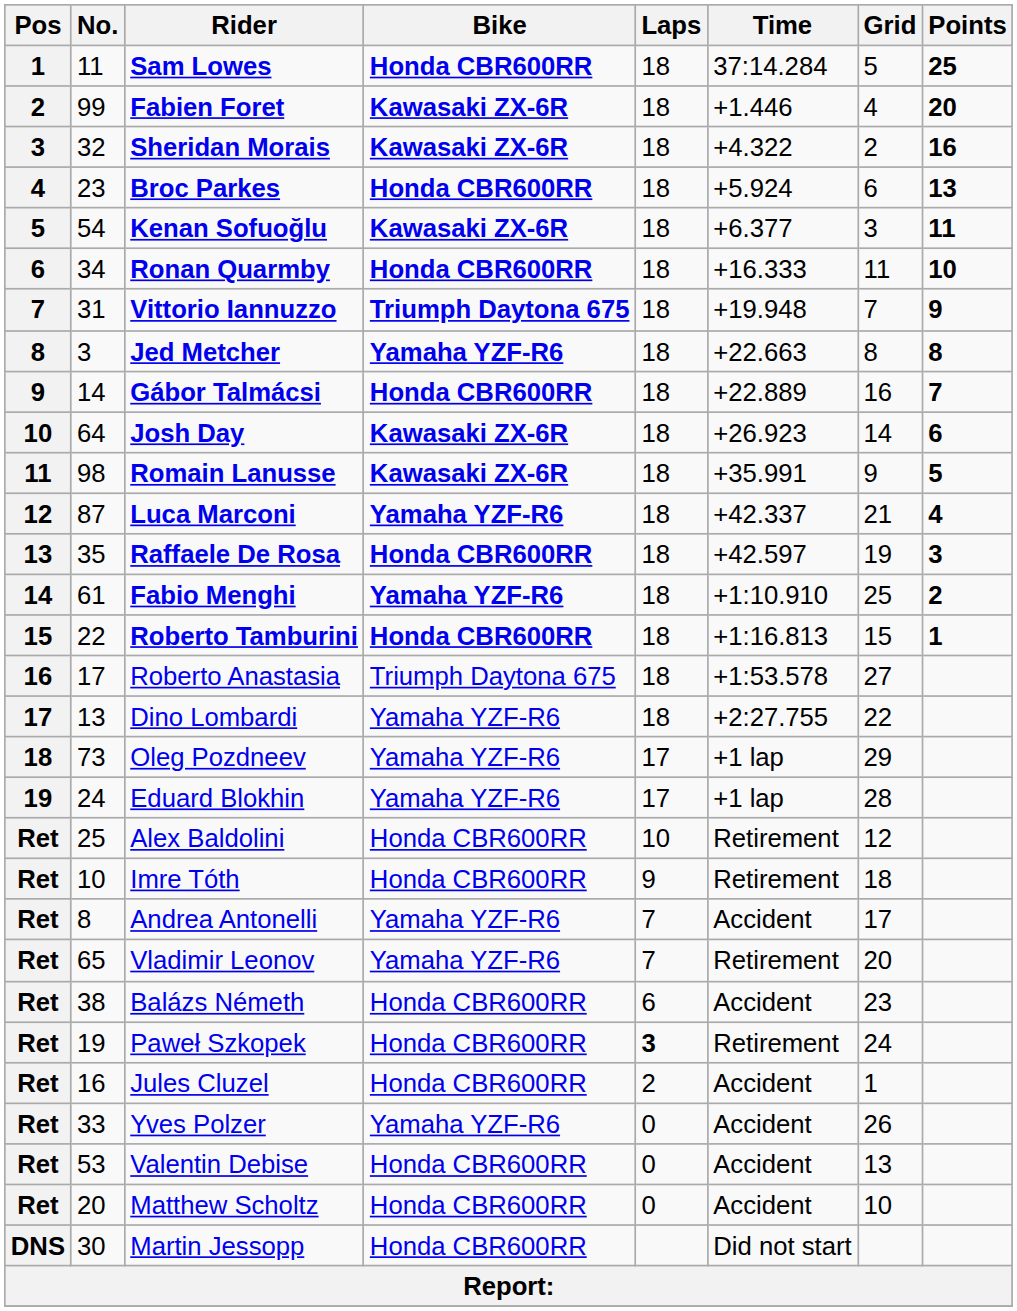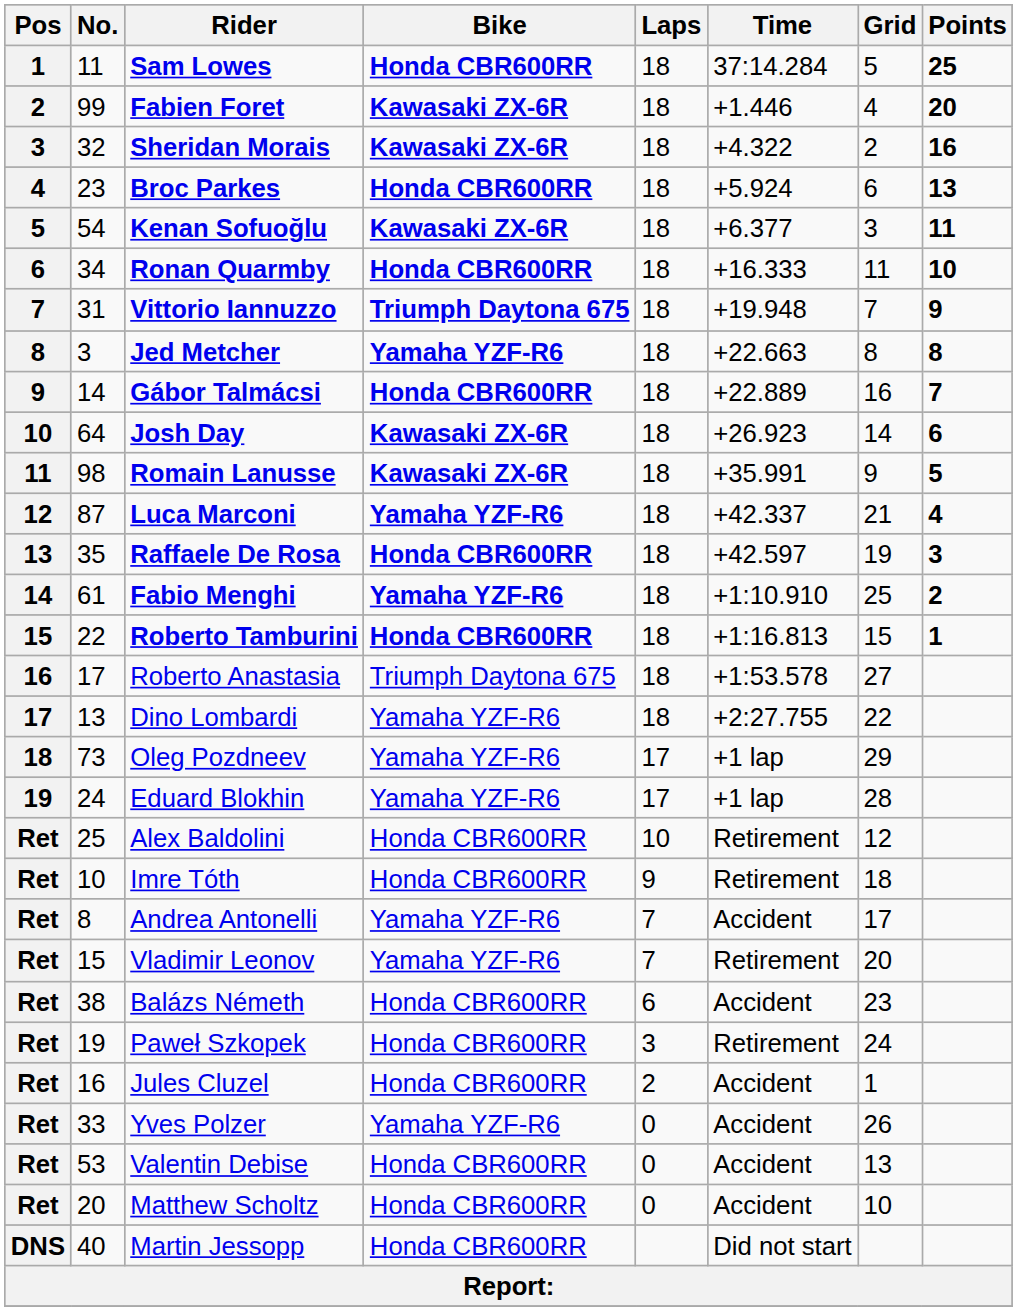 <table class="wikitable" style="font-size: 95%;">
 <tr>
 <th>Pos</th>
 <th>No.</th>
 <th>Rider</th>
 <th>Bike</th>
 <th>Laps</th>
 <th>Time</th>
 <th>Grid</th>
 <th>Points</th>
 </tr>
 <tr>
 <th>1</th>
 <td>11</td>
 <td> <strong><a href='#'>Sam Lowes</a></strong></td>
 <td><strong><a href='#'>Honda CBR600RR</a></strong></td>
 <td>18</td>
 <td>37:14.284</td>
 <td>5</td>
 <td><strong>25</strong></td>
 </tr>
 <tr>
 <th>2</th>
 <td>99</td>
 <td> <strong><a href='#'>Fabien Foret</a></strong></td>
 <td><strong><a href='#'>Kawasaki ZX-6R</a></strong></td>
 <td>18</td>
 <td>+1.446</td>
 <td>4</td>
 <td><strong>20</strong></td>
 </tr>
 <tr>
 <th>3</th>
 <td>32</td>
 <td> <strong><a href='#'>Sheridan Morais</a></strong></td>
 <td><strong><a href='#'>Kawasaki ZX-6R</a></strong></td>
 <td>18</td>
 <td>+4.322</td>
 <td>2</td>
 <td><strong>16</strong></td>
 </tr>
 <tr>
 <th>4</th>
 <td>23</td>
 <td> <strong><a href='#'>Broc Parkes</a></strong></td>
 <td><strong><a href='#'>Honda CBR600RR</a></strong></td>
 <td>18</td>
 <td>+5.924</td>
 <td>6</td>
 <td><strong>13</strong></td>
 </tr>
 <tr>
 <th>5</th>
 <td>54</td>
 <td> <strong><a href='#'>Kenan Sofuoğlu</a></strong></td>
 <td><strong><a href='#'>Kawasaki ZX-6R</a></strong></td>
 <td>18</td>
 <td>+6.377</td>
 <td>3</td>
 <td><strong>11</strong></td>
 </tr>
 <tr>
 <th>6</th>
 <td>34</td>
 <td> <strong><a href='#'>Ronan Quarmby</a></strong></td>
 <td><strong><a href='#'>Honda CBR600RR</a></strong></td>
 <td>18</td>
 <td>+16.333</td>
 <td>11</td>
 <td><strong>10</strong></td>
 </tr>
 <tr>
 <th>7</th>
 <td>31</td>
 <td> <strong><a href='#'>Vittorio Iannuzzo</a></strong></td>
 <td><strong><a href='#'>Triumph Daytona 675</a></strong></td>
 <td>18</td>
 <td>+19.948</td>
 <td>7</td>
 <td><strong>9</strong></td>
 </tr>
 <tr>
 <th>8</th>
 <td>3</td>
 <td> <strong><a href='#'>Jed Metcher</a></strong></td>
 <td><strong><a href='#'>Yamaha YZF-R6</a></strong></td>
 <td>18</td>
 <td>+22.663</td>
 <td>8</td>
 <td><strong>8</strong></td>
 </tr>
 <tr>
 <th>9</th>
 <td>14</td>
 <td> <strong><a href='#'>Gábor Talmácsi</a></strong></td>
 <td><strong><a href='#'>Honda CBR600RR</a></strong></td>
 <td>18</td>
 <td>+22.889</td>
 <td>16</td>
 <td><strong>7</strong></td>
 </tr>
 <tr>
 <th>10</th>
 <td>64</td>
 <td> <strong><a href='#'>Josh Day</a></strong></td>
 <td><strong><a href='#'>Kawasaki ZX-6R</a></strong></td>
 <td>18</td>
 <td>+26.923</td>
 <td>14</td>
 <td><strong>6</strong></td>
 </tr>
 <tr>
 <th>11</th>
 <td>98</td>
 <td> <strong><a href='#'>Romain Lanusse</a></strong></td>
 <td><strong><a href='#'>Kawasaki ZX-6R</a></strong></td>
 <td>18</td>
 <td>+35.991</td>
 <td>9</td>
 <td><strong>5</strong></td>
 </tr>
 <tr>
 <th>12</th>
 <td>87</td>
 <td> <strong><a href='#'>Luca Marconi</a></strong></td>
 <td><strong><a href='#'>Yamaha YZF-R6</a></strong></td>
 <td>18</td>
 <td>+42.337</td>
 <td>21</td>
 <td><strong>4</strong></td>
 </tr>
 <tr>
 <th>13</th>
 <td>35</td>
 <td> <strong><a href='#'>Raffaele De Rosa</a></strong></td>
 <td><strong><a href='#'>Honda CBR600RR</a></strong></td>
 <td>18</td>
 <td>+42.597</td>
 <td>19</td>
 <td><strong>3</strong></td>
 </tr>
 <tr>
 <th>14</th>
 <td>61</td>
 <td> <strong><a href='#'>Fabio Menghi</a></strong></td>
 <td><strong><a href='#'>Yamaha YZF-R6</a></strong></td>
 <td>18</td>
 <td>+1:10.910</td>
 <td>25</td>
 <td><strong>2</strong></td>
 </tr>
 <tr>
 <th>15</th>
 <td>22</td>
 <td> <strong><a href='#'>Roberto Tamburini</a></strong></td>
 <td><strong><a href='#'>Honda CBR600RR</a></strong></td>
 <td>18</td>
 <td>+1:16.813</td>
 <td>15</td>
 <td><strong>1</strong></td>
 </tr>
 <tr>
 <th>16</th>
 <td>17</td>
 <td> <a href='#'>Roberto Anastasia</a></td>
 <td><a href='#'>Triumph Daytona 675</a></td>
 <td>18</td>
 <td>+1:53.578</td>
 <td>27</td>
 <td></td>
 </tr>
 <tr>
 <th>17</th>
 <td>13</td>
 <td> <a href='#'>Dino Lombardi</a></td>
 <td><a href='#'>Yamaha YZF-R6</a></td>
 <td>18</td>
 <td>+2:27.755</td>
 <td>22</td>
 <td></td>
 </tr>
 <tr>
 <th>18</th>
 <td>73</td>
 <td> <a href='#'>Oleg Pozdneev</a></td>
 <td><a href='#'>Yamaha YZF-R6</a></td>
 <td>17</td>
 <td>+1 lap</td>
 <td>29</td>
 <td></td>
 </tr>
 <tr>
 <th>19</th>
 <td>24</td>
 <td> <a href='#'>Eduard Blokhin</a></td>
 <td><a href='#'>Yamaha YZF-R6</a></td>
 <td>17</td>
 <td>+1 lap</td>
 <td>28</td>
 <td></td>
 </tr>
 <tr>
 <th>Ret</th>
 <td>25</td>
 <td> <a href='#'>Alex Baldolini</a></td>
 <td><a href='#'>Honda CBR600RR</a></td>
 <td>10</td>
 <td>Retirement</td>
 <td>12</td>
 <td></td>
 </tr>
 <tr>
 <th>Ret</th>
 <td>10</td>
 <td> <a href='#'>Imre Tóth</a></td>
 <td><a href='#'>Honda CBR600RR</a></td>
 <td>9</td>
 <td>Retirement</td>
 <td>18</td>
 <td></td>
 </tr>
 <tr>
 <th>Ret</th>
 <td>8</td>
 <td> <a href='#'>Andrea Antonelli</a></td>
 <td><a href='#'>Yamaha YZF-R6</a></td>
 <td>7</td>
 <td>Accident</td>
 <td>17</td>
 <td></td>
 </tr>
 <tr>
 <th>Ret</th>
-<td>65</td>
+<td>15</td>
 <td> <a href='#'>Vladimir Leonov</a></td>
 <td><a href='#'>Yamaha YZF-R6</a></td>
 <td>7</td>
 <td>Retirement</td>
 <td>20</td>
 <td></td>
 </tr>
 <tr>
 <th>Ret</th>
 <td>38</td>
 <td> <a href='#'>Balázs Németh</a></td>
 <td><a href='#'>Honda CBR600RR</a></td>
 <td>6</td>
 <td>Accident</td>
 <td>23</td>
 <td></td>
 </tr>
 <tr>
 <th>Ret</th>
 <td>19</td>
 <td> <a href='#'>Paweł Szkopek</a></td>
 <td><a href='#'>Honda CBR600RR</a></td>
-<td><strong>3</strong></td>
+<td>3</td>
 <td>Retirement</td>
 <td>24</td>
 <td></td>
 </tr>
 <tr>
 <th>Ret</th>
 <td>16</td>
 <td> <a href='#'>Jules Cluzel</a></td>
 <td><a href='#'>Honda CBR600RR</a></td>
 <td>2</td>
 <td>Accident</td>
 <td>1</td>
 <td></td>
 </tr>
 <tr>
 <th>Ret</th>
 <td>33</td>
 <td> <a href='#'>Yves Polzer</a></td>
 <td><a href='#'>Yamaha YZF-R6</a></td>
 <td>0</td>
 <td>Accident</td>
 <td>26</td>
 <td></td>
 </tr>
 <tr>
 <th>Ret</th>
 <td>53</td>
 <td> <a href='#'>Valentin Debise</a></td>
 <td><a href='#'>Honda CBR600RR</a></td>
 <td>0</td>
 <td>Accident</td>
 <td>13</td>
 <td></td>
 </tr>
 <tr>
 <th>Ret</th>
 <td>20</td>
 <td> <a href='#'>Matthew Scholtz</a></td>
 <td><a href='#'>Honda CBR600RR</a></td>
 <td>0</td>
 <td>Accident</td>
 <td>10</td>
 <td></td>
 </tr>
 <tr>
 <th>DNS</th>
-<td>30</td>
+<td>40</td>
 <td> <a href='#'>Martin Jessopp</a></td>
 <td><a href='#'>Honda CBR600RR</a></td>
 <td></td>
 <td>Did not start</td>
 <td></td>
 <td></td>
 </tr>
 <tr>
 <th colspan=8>Report: </th>
 </tr>
 <tr>
 </tr>
 </table>
